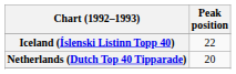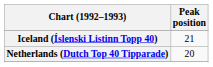 <table class="wikitable sortable plainrowheaders" style="text-align:center">
 <tr>
 <th scope="col">Chart (1992–1993)</th>
 <th scope="col">Peak<br>position</th>
 </tr>
 <tr>
 </tr>
 <tr>
 </tr>
 <tr>
 </tr>
 <tr>
 </tr>
 <tr>
 </tr>
 <tr>
 <th scope="row">Iceland (<a href='#'>Íslenski Listinn Topp 40</a>)</th>
-<td>22</td>
+<td>21</td>
 </tr>
 <tr>
 <th scope="row">Netherlands (<a href='#'>Dutch Top 40 Tipparade</a>)</th>
 <td>20</td>
 </tr>
 <tr>
 </tr>
 <tr>
 </tr>
 <tr>
 </tr>
 <tr>
 </tr>
 <tr>
 </tr>
 </table>
